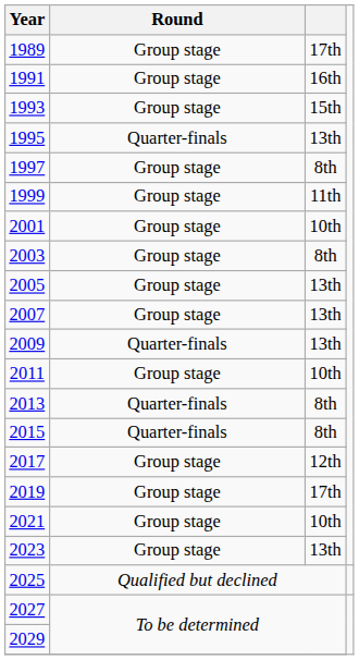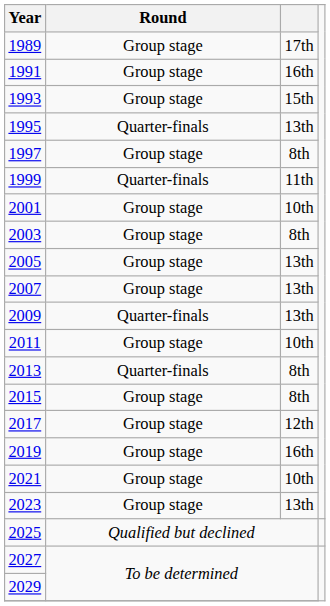 <table class="wikitable" style="text-align: center; font-size:90%">
 <tr>
 <th>Year</th>
 <th style="width:200px">Round</th>
 <th></th>
 </tr>
 <tr>
 <td><a href='#'>1989</a></td>
 <td>Group stage</td>
 <td>17th</td>
 </tr>
 <tr>
 <td><a href='#'>1991</a></td>
 <td>Group stage</td>
 <td>16th</td>
 </tr>
 <tr>
 <td><a href='#'>1993</a></td>
 <td>Group stage</td>
 <td>15th</td>
 </tr>
 <tr>
 <td><a href='#'>1995</a></td>
 <td>Quarter-finals</td>
 <td>13th</td>
 </tr>
 <tr>
 <td><a href='#'>1997</a></td>
 <td>Group stage</td>
 <td>8th</td>
 </tr>
 <tr>
 <td><a href='#'>1999</a></td>
-<td>Group stage</td>
+<td>Quarter-finals</td>
 <td>11th</td>
 </tr>
 <tr>
 <td><a href='#'>2001</a></td>
 <td>Group stage</td>
 <td>10th</td>
 </tr>
 <tr>
 <td><a href='#'>2003</a></td>
 <td>Group stage</td>
 <td>8th</td>
 </tr>
 <tr>
 <td><a href='#'>2005</a></td>
 <td>Group stage</td>
 <td>13th</td>
 </tr>
 <tr>
 <td><a href='#'>2007</a></td>
 <td>Group stage</td>
 <td>13th</td>
 </tr>
 <tr>
 <td><a href='#'>2009</a></td>
 <td>Quarter-finals</td>
 <td>13th</td>
 </tr>
 <tr>
 <td><a href='#'>2011</a></td>
 <td>Group stage</td>
 <td>10th</td>
 </tr>
 <tr>
 <td><a href='#'>2013</a></td>
 <td>Quarter-finals</td>
 <td>8th</td>
 </tr>
 <tr>
 <td><a href='#'>2015</a></td>
-<td>Quarter-finals</td>
+<td>Group stage</td>
 <td>8th</td>
 </tr>
 <tr>
 <td><a href='#'>2017</a></td>
 <td>Group stage</td>
 <td>12th</td>
 </tr>
 <tr>
 <td><a href='#'>2019</a></td>
 <td>Group stage</td>
-<td>17th</td>
+<td>16th</td>
 </tr>
 <tr>
 <td><a href='#'>2021</a></td>
 <td>Group stage</td>
 <td>10th</td>
 </tr>
 <tr>
 <td><a href='#'>2023</a></td>
 <td>Group stage</td>
 <td>13th</td>
 </tr>
 <tr>
 <td><a href='#'>2025</a></td>
 <td colspan="2"><em>Qualified but declined</em></td>
 <td></td>
 </tr>
 <tr>
 <td><a href='#'>2027</a></td>
 <td colspan="2" rowspan="2"><em>To be determined</em></td>
 </tr>
 <tr>
 <td><a href='#'>2029</a></td>
 </tr>
 <tr>
 </tr>
 </table>
